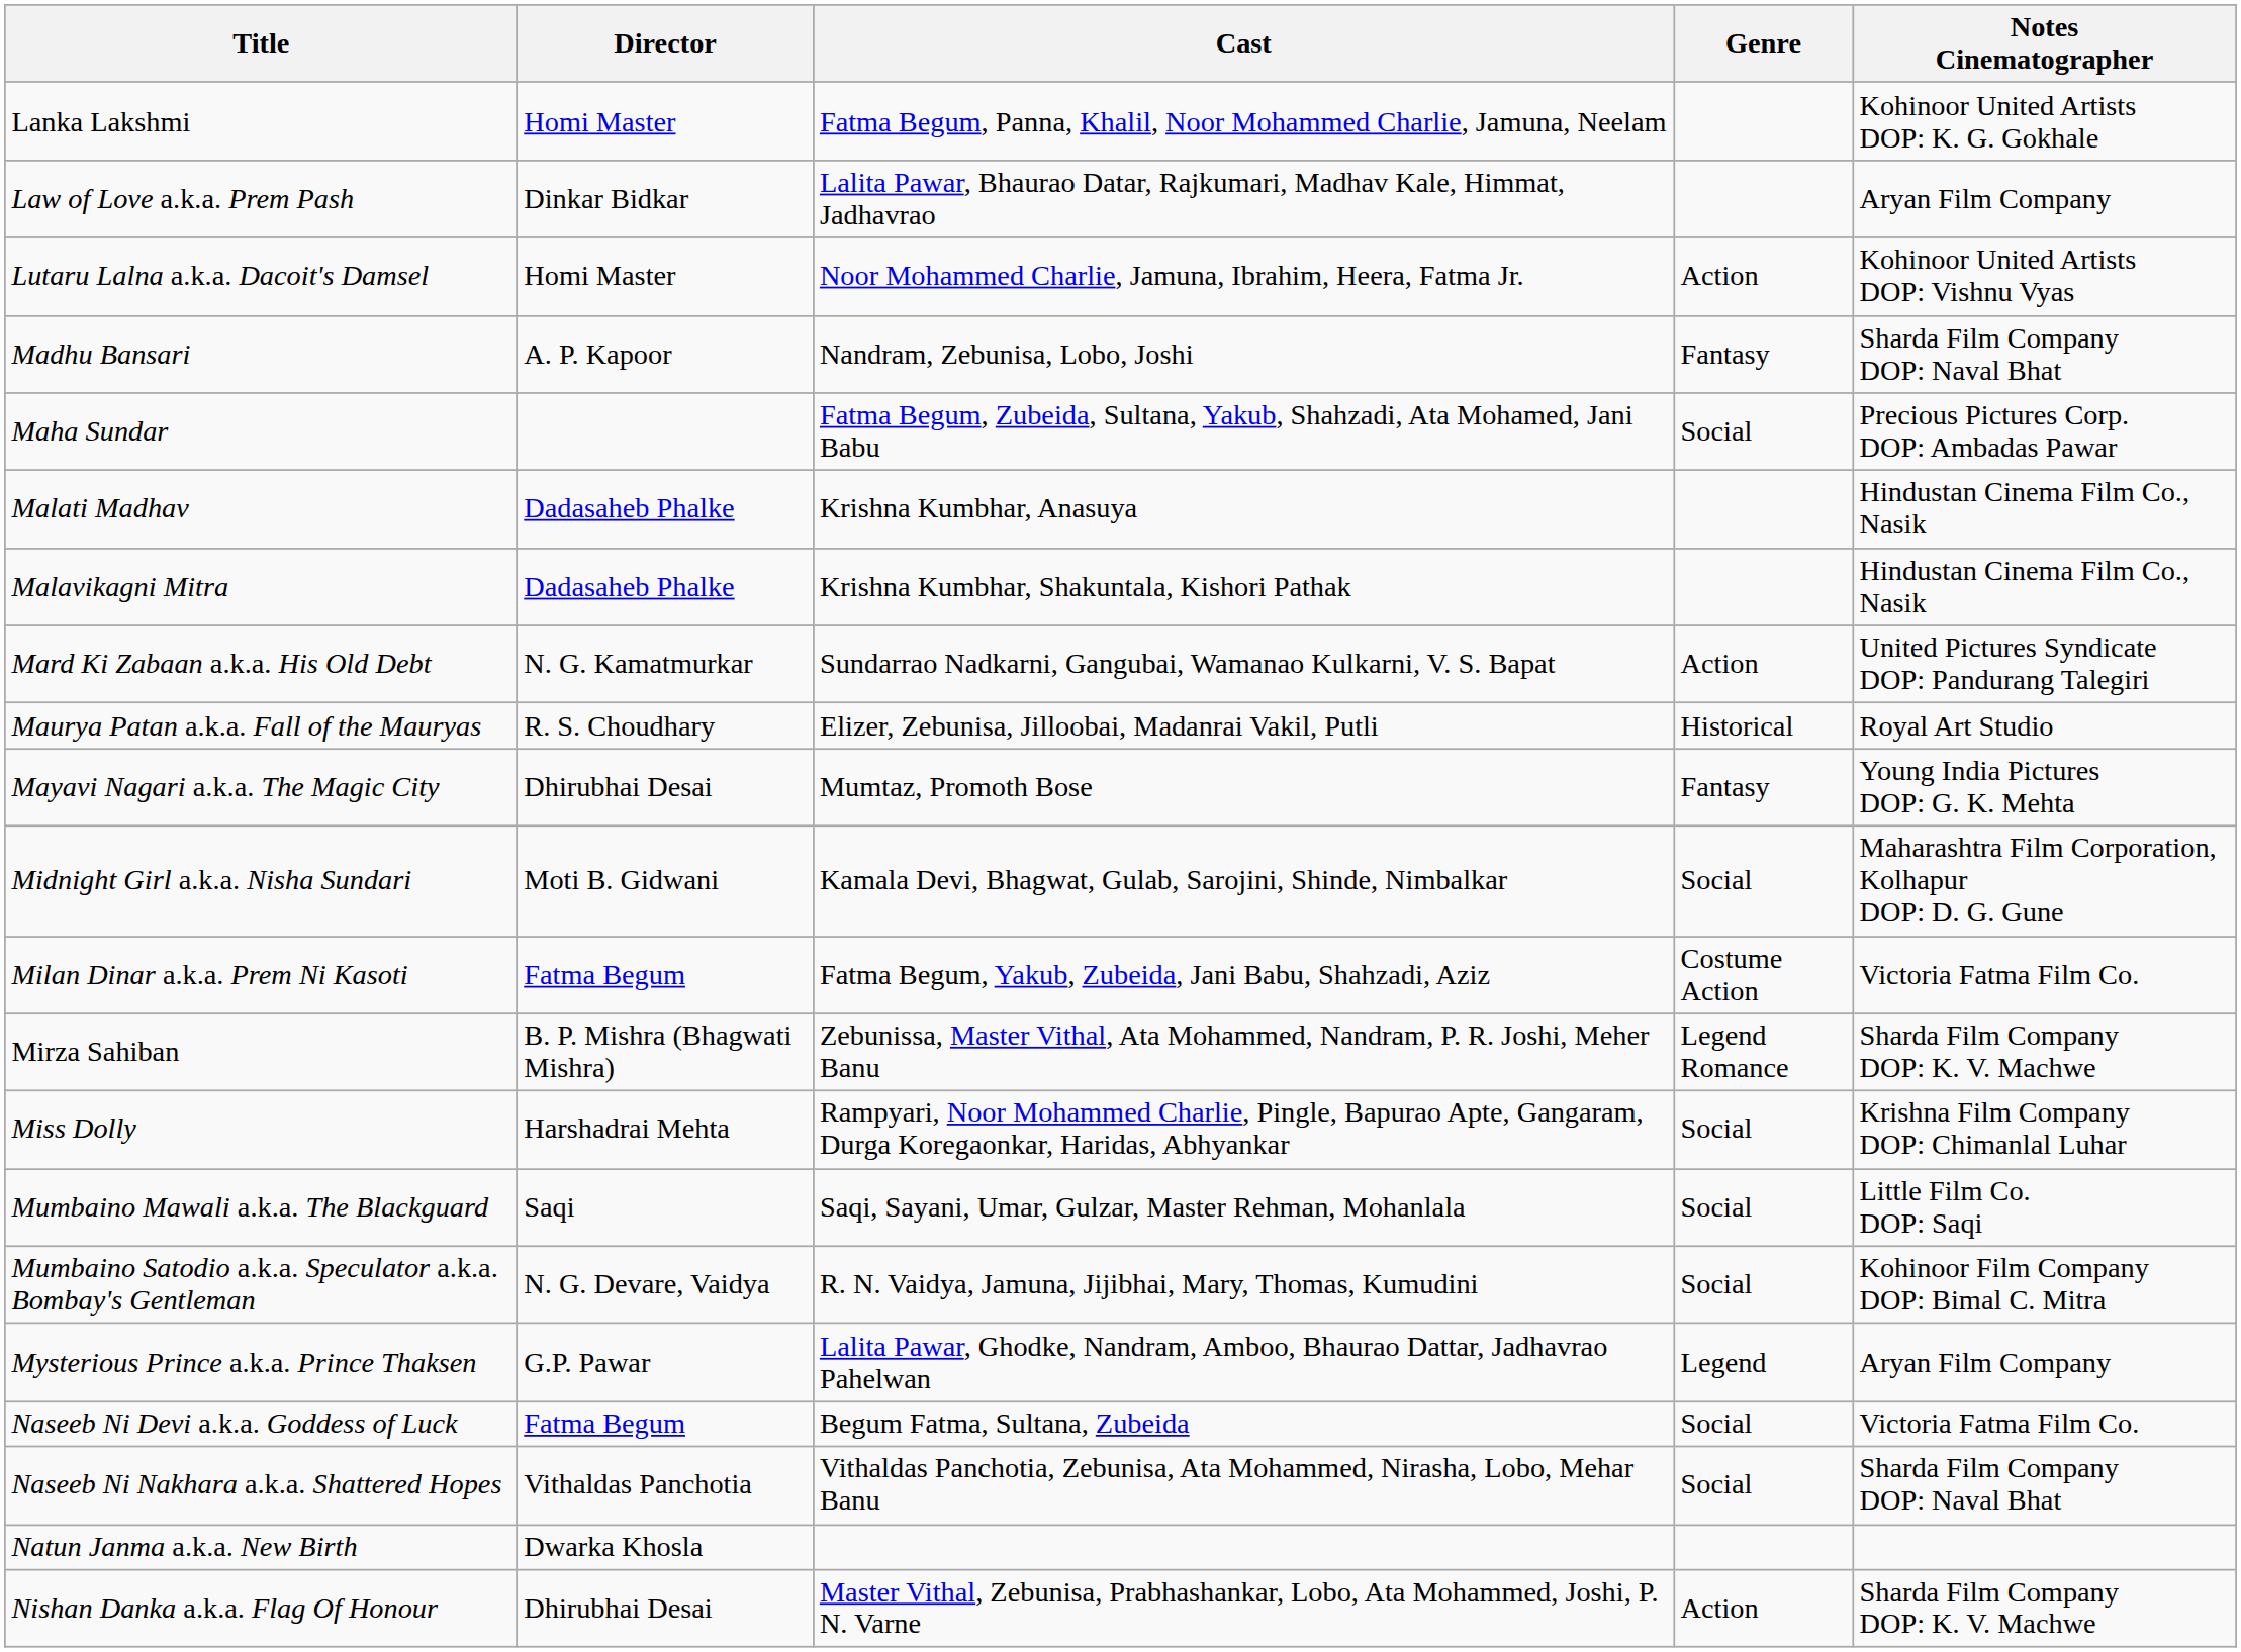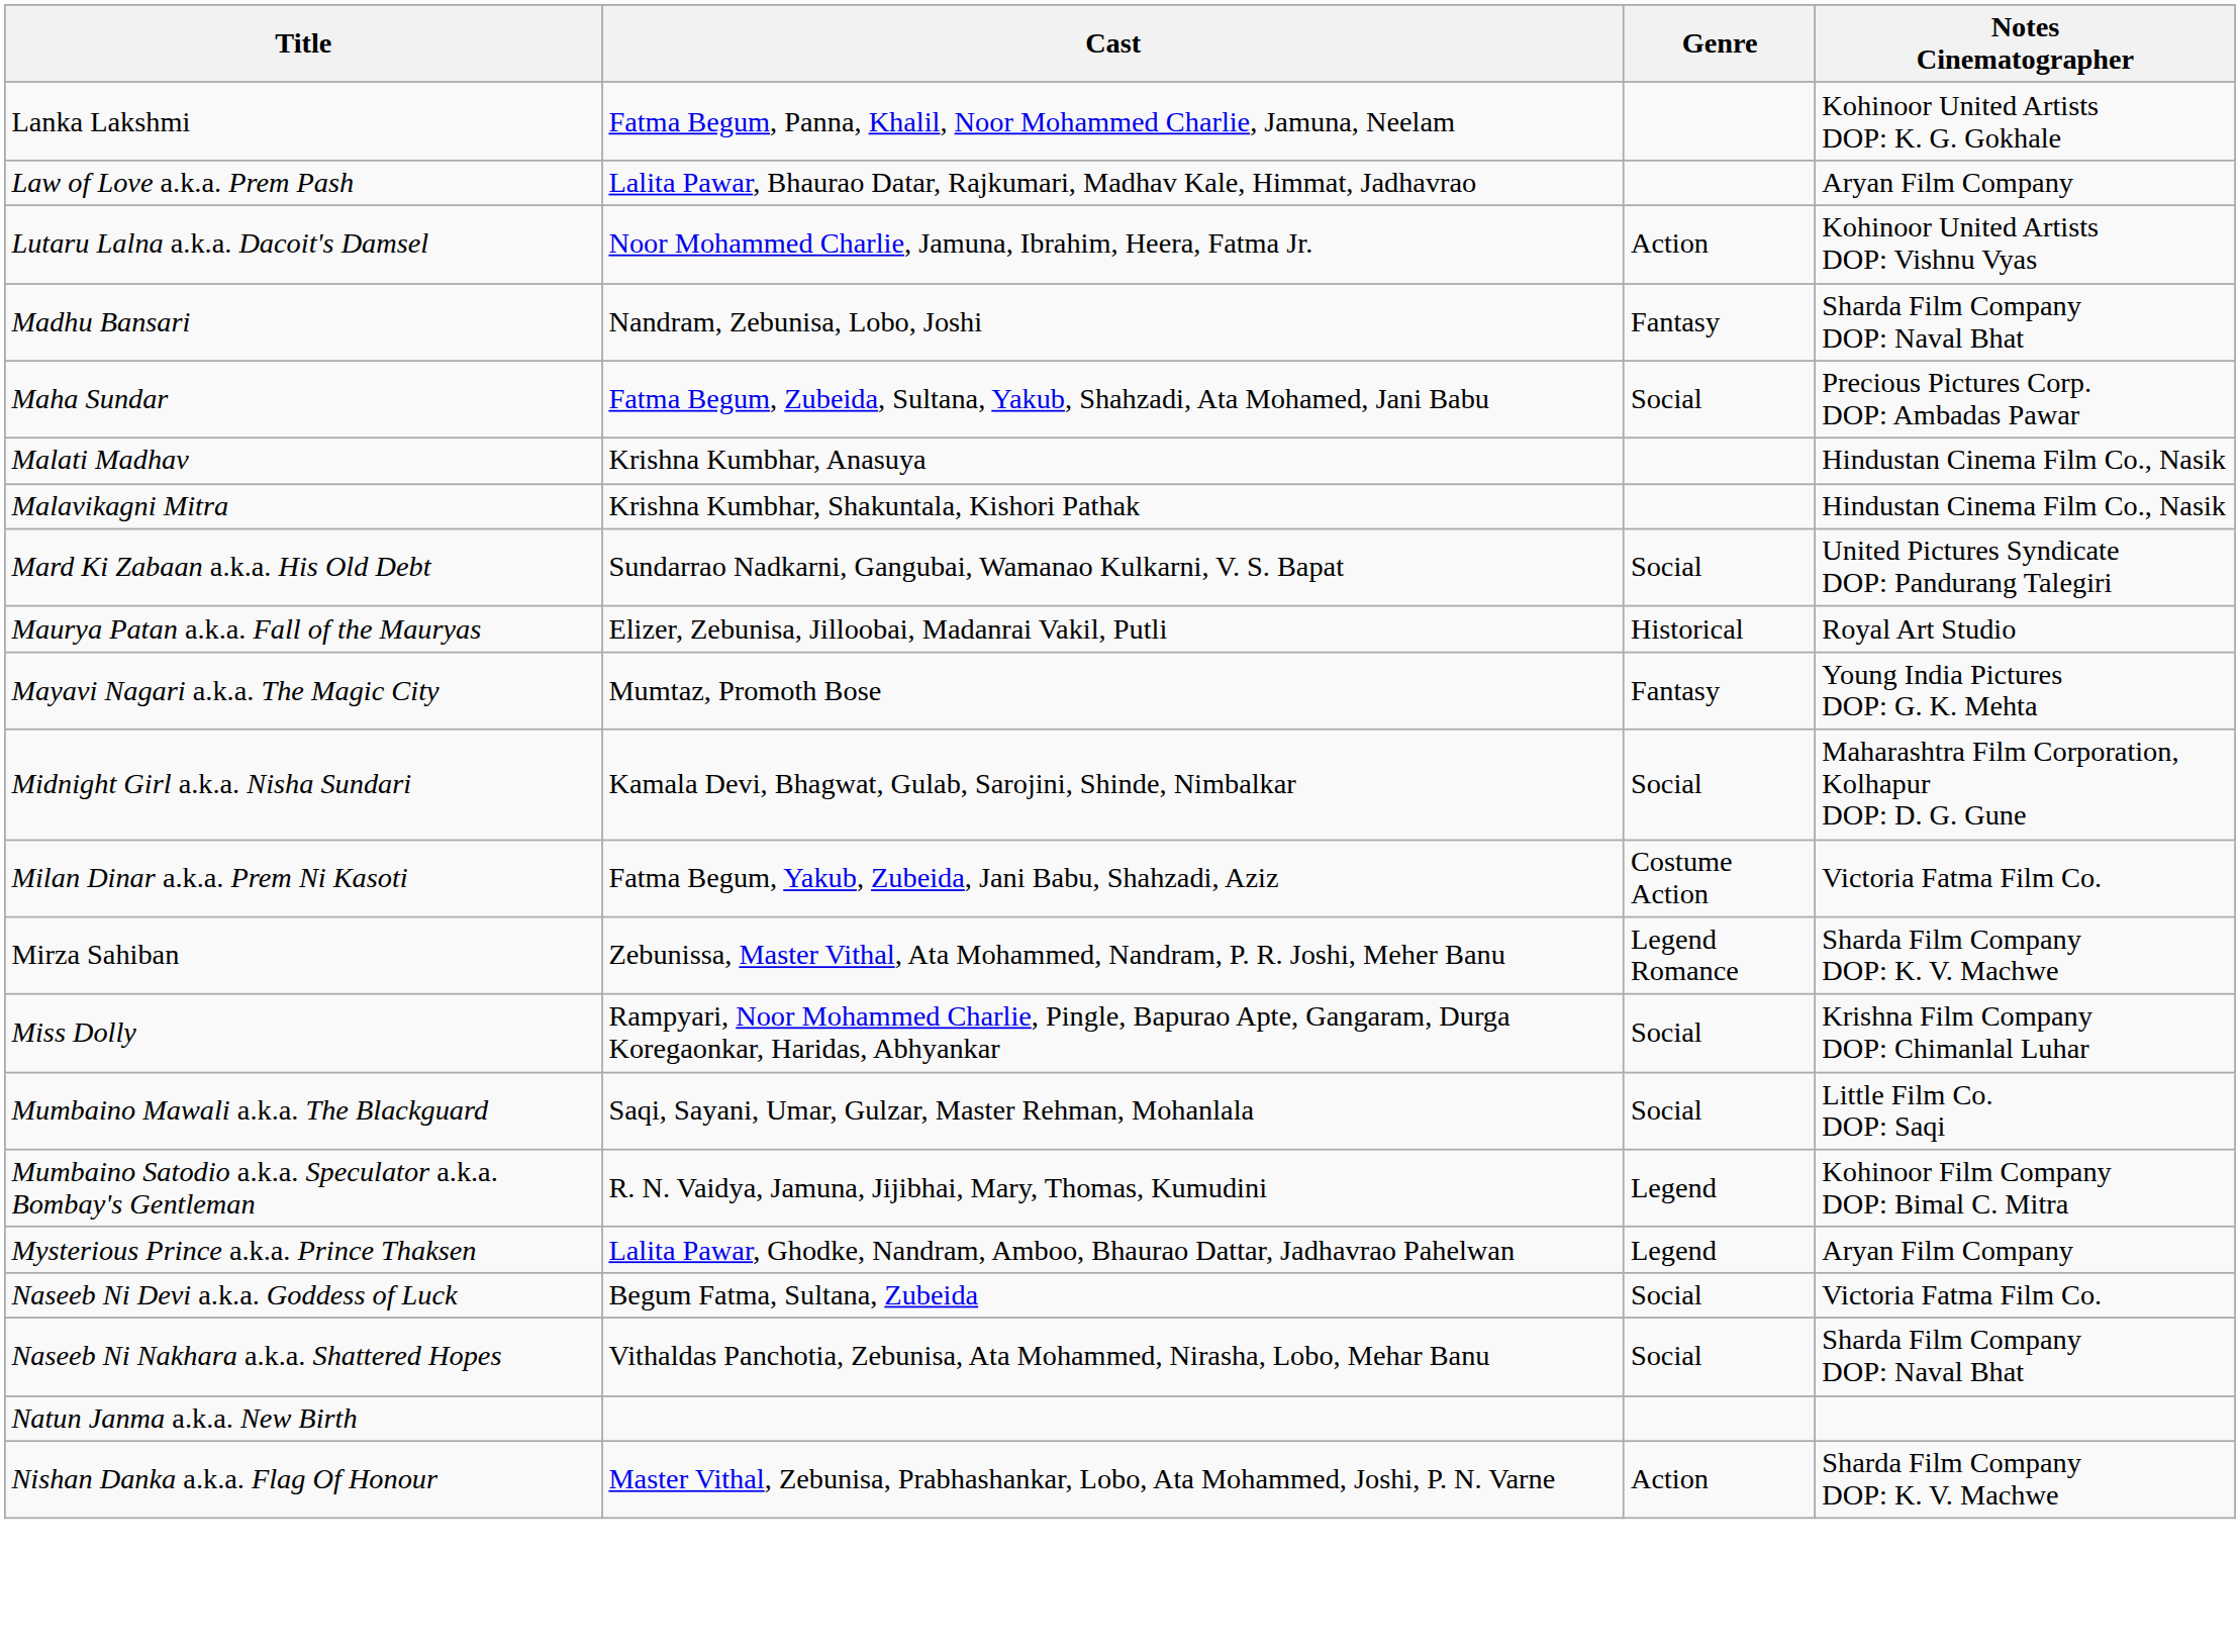 <table class="wikitable">
 <tr>
 <th>Title</th>
-<th>Director</th>
 <th>Cast</th>
 <th>Genre</th>
 <th>Notes<br>Cinematographer</th>
 </tr>
 <tr>
 <td>Lanka Lakshmi</td>
-<td><a href='#'>Homi Master</a></td>
 <td><a href='#'>Fatma Begum</a>, Panna, <a href='#'>Khalil</a>, <a href='#'>Noor Mohammed Charlie</a>, Jamuna, Neelam</td>
 <td></td>
 <td>Kohinoor United Artists<br>DOP: K. G. Gokhale</td>
 </tr>
 <tr>
 <td><em>Law of Love</em> a.k.a. <em>Prem Pash</em></td>
-<td>Dinkar Bidkar</td>
 <td><a href='#'>Lalita Pawar</a>, Bhaurao Datar, Rajkumari, Madhav Kale, Himmat, Jadhavrao</td>
 <td></td>
 <td>Aryan Film Company</td>
 </tr>
 <tr>
 <td><em>Lutaru Lalna</em> a.k.a. <em>Dacoit's Damsel</em></td>
-<td>Homi Master</td>
 <td><a href='#'>Noor Mohammed Charlie</a>, Jamuna, Ibrahim, Heera, Fatma Jr.</td>
 <td>Action</td>
 <td>Kohinoor United Artists<br>DOP: Vishnu Vyas</td>
 </tr>
 <tr>
 <td><em>Madhu Bansari</em></td>
-<td>A. P. Kapoor</td>
 <td>Nandram, Zebunisa, Lobo, Joshi</td>
 <td>Fantasy</td>
 <td>Sharda Film Company<br>DOP: Naval Bhat</td>
 </tr>
 <tr>
 <td><em>Maha Sundar</em></td>
-<td></td>
 <td><a href='#'>Fatma Begum</a>, <a href='#'>Zubeida</a>, Sultana, <a href='#'>Yakub</a>, Shahzadi, Ata Mohamed, Jani Babu</td>
 <td>Social</td>
 <td>Precious Pictures Corp.<br>DOP: Ambadas Pawar</td>
 </tr>
 <tr>
 <td><em>Malati Madhav</em></td>
-<td><a href='#'>Dadasaheb Phalke</a></td>
 <td>Krishna Kumbhar, Anasuya</td>
 <td></td>
 <td>Hindustan Cinema Film Co., Nasik</td>
 </tr>
 <tr>
 <td><em>Malavikagni Mitra</em></td>
-<td><a href='#'>Dadasaheb Phalke</a></td>
 <td>Krishna Kumbhar, Shakuntala, Kishori Pathak</td>
 <td></td>
 <td>Hindustan Cinema Film Co., Nasik</td>
 </tr>
 <tr>
 <td><em>Mard Ki Zabaan</em> a.k.a. <em>His Old Debt</em></td>
-<td>N. G. Kamatmurkar</td>
 <td>Sundarrao Nadkarni, Gangubai, Wamanao Kulkarni, V. S. Bapat</td>
-<td>Action</td>
+<td>Social</td>
 <td>United Pictures Syndicate<br>DOP: Pandurang Talegiri</td>
 </tr>
 <tr>
 <td><em>Maurya Patan</em> a.k.a. <em>Fall of the Mauryas</em></td>
-<td>R. S. Choudhary</td>
 <td>Elizer, Zebunisa, Jilloobai, Madanrai Vakil, Putli</td>
 <td>Historical</td>
 <td>Royal Art Studio</td>
 </tr>
 <tr>
 <td><em>Mayavi Nagari</em> a.k.a. <em>The Magic City</em></td>
-<td>Dhirubhai Desai</td>
 <td>Mumtaz, Promoth Bose</td>
 <td>Fantasy</td>
 <td>Young India Pictures<br>DOP: G. K. Mehta</td>
 </tr>
 <tr>
 <td><em>Midnight Girl</em> a.k.a. <em>Nisha Sundari</em></td>
-<td>Moti B. Gidwani</td>
 <td>Kamala Devi, Bhagwat, Gulab, Sarojini, Shinde, Nimbalkar</td>
 <td>Social</td>
 <td>Maharashtra Film Corporation, Kolhapur<br>DOP: D. G. Gune</td>
 </tr>
 <tr>
 <td><em>Milan Dinar</em> a.k.a. <em>Prem Ni Kasoti</em></td>
-<td><a href='#'>Fatma Begum</a></td>
 <td>Fatma Begum, <a href='#'>Yakub</a>, <a href='#'>Zubeida</a>, Jani Babu, Shahzadi, Aziz</td>
 <td>Costume Action</td>
 <td>Victoria Fatma Film Co.</td>
 </tr>
 <tr>
 <td>Mirza Sahiban</td>
-<td>B. P. Mishra (Bhagwati Mishra)</td>
 <td>Zebunissa, <a href='#'>Master Vithal</a>, Ata Mohammed, Nandram, P. R. Joshi, Meher Banu</td>
 <td>Legend Romance</td>
 <td>Sharda Film Company<br>DOP: K. V. Machwe</td>
 </tr>
 <tr>
 <td><em>Miss Dolly</em></td>
-<td>Harshadrai Mehta</td>
 <td>Rampyari, <a href='#'>Noor Mohammed Charlie</a>, Pingle, Bapurao Apte, Gangaram, Durga Koregaonkar, Haridas, Abhyankar</td>
 <td>Social</td>
 <td>Krishna Film Company<br>DOP: Chimanlal Luhar</td>
 </tr>
 <tr>
 <td><em>Mumbaino Mawali</em>  a.k.a. <em>The Blackguard</em></td>
-<td>Saqi</td>
 <td>Saqi, Sayani, Umar, Gulzar, Master Rehman, Mohanlala</td>
 <td>Social</td>
 <td>Little Film Co.<br>DOP: Saqi</td>
 </tr>
 <tr>
 <td><em>Mumbaino Satodio</em> a.k.a. <em>Speculator</em> a.k.a. <em>Bombay's Gentleman</em></td>
-<td>N. G. Devare, Vaidya</td>
 <td>R. N. Vaidya, Jamuna, Jijibhai, Mary, Thomas, Kumudini</td>
-<td>Social</td>
+<td>Legend</td>
 <td>Kohinoor Film Company<br>DOP:  Bimal C. Mitra</td>
 </tr>
 <tr>
 <td><em>Mysterious Prince</em> a.k.a. <em>Prince Thaksen</em></td>
-<td>G.P. Pawar</td>
 <td><a href='#'>Lalita Pawar</a>, Ghodke, Nandram, Amboo, Bhaurao Dattar, Jadhavrao Pahelwan</td>
 <td>Legend</td>
 <td>Aryan Film Company</td>
 </tr>
 <tr>
 <td><em>Naseeb Ni Devi</em> a.k.a. <em>Goddess of Luck</em></td>
-<td><a href='#'>Fatma Begum</a></td>
 <td>Begum Fatma, Sultana, <a href='#'>Zubeida</a></td>
 <td>Social</td>
 <td>Victoria Fatma Film Co.</td>
 </tr>
 <tr>
 <td><em>Naseeb Ni Nakhara</em> a.k.a. <em>Shattered Hopes</em></td>
-<td>Vithaldas Panchotia</td>
 <td>Vithaldas Panchotia, Zebunisa, Ata Mohammed, Nirasha, Lobo, Mehar Banu</td>
 <td>Social</td>
 <td>Sharda Film Company<br>DOP: Naval Bhat</td>
 </tr>
 <tr>
 <td><em>Natun Janma</em> a.k.a. <em>New Birth</em></td>
-<td>Dwarka Khosla</td>
 <td></td>
 <td></td>
 <td></td>
 </tr>
 <tr>
 <td><em>Nishan Danka</em> a.k.a. <em>Flag Of Honour</em></td>
-<td>Dhirubhai Desai</td>
 <td><a href='#'>Master Vithal</a>, Zebunisa, Prabhashankar, Lobo, Ata Mohammed, Joshi, P. N. Varne</td>
 <td>Action</td>
 <td>Sharda Film Company<br>DOP: K. V. Machwe</td>
 </tr>
 </table>
